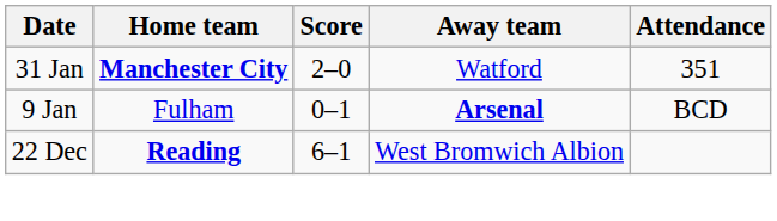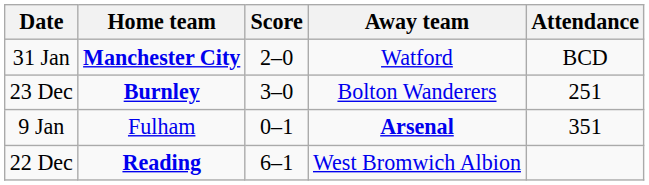 <table class="wikitable" style="text-align:center">
 <tr>
 <th>Date</th>
 <th>Home team</th>
 <th>Score</th>
 <th>Away team</th>
 <th>Attendance</th>
 </tr>
 <tr>
 <td>31 Jan</td>
 <td><strong><a href='#'>Manchester City</a></strong></td>
 <td>2–0</td>
 <td><a href='#'>Watford</a></td>
-<td>351</td>
+<td>BCD</td>
+</tr>
+<tr>
+<td>23 Dec</td>
+<td><strong><a href='#'>Burnley</a></strong></td>
+<td>3–0</td>
+<td><a href='#'>Bolton Wanderers</a></td>
+<td>251</td>
 </tr>
 <tr>
 <td>9 Jan</td>
 <td><a href='#'>Fulham</a></td>
 <td>0–1</td>
 <td><strong><a href='#'>Arsenal</a></strong></td>
-<td>BCD</td>
+<td>351</td>
 </tr>
 <tr>
 <td>22 Dec</td>
 <td><strong><a href='#'>Reading</a></strong></td>
 <td>6–1</td>
 <td><a href='#'>West Bromwich Albion</a></td>
 <td></td>
 </tr>
 </table>
